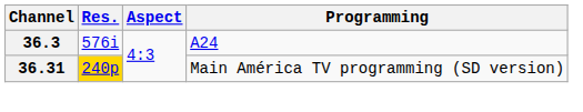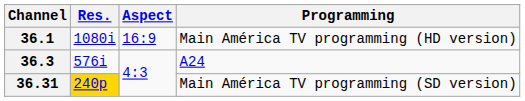 <table class="wikitable sortable">
 <tr>
 <th scope = "col">Channel</th>
 <th scope = "col"><a href='#'>Res.</a></th>
 <th scope = "col"><a href='#'>Aspect</a></th>
 <th scope = "col">Programming</th>
+</tr>
+<tr>
+<th scope = "row">36.1</th>
+<td><a href='#'>1080i</a></td>
+<td><a href='#'>16:9</a></td>
+<td>Main América TV programming (HD version)</td>
 </tr>
 <tr>
 <th scope = "row">36.3</th>
 <td><a href='#'>576i</a></td>
 <td rowspan="2"><a href='#'>4:3</a></td>
 <td><a href='#'>A24</a></td>
 </tr>
 <tr>
 <th scope = "row">36.31</th>
 <td style="background: gold;"><a href='#'>240p</a></td>
 <td>Main América TV programming (SD version)</td>
 </tr>
 </table>
